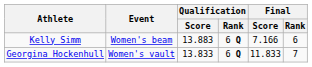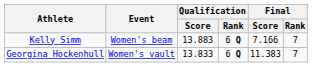 <table class="wikitable" style="font-size:90%">
 <tr>
 <th rowspan="2">Athlete</th>
 <th rowspan="2">Event</th>
 <th colspan=2>Qualification</th>
 <th colspan=2>Final</th>
 </tr>
 <tr>
 <th>Score</th>
 <th>Rank</th>
 <th>Score</th>
 <th>Rank</th>
 </tr>
 <tr align=center>
 <td><a href='#'>Kelly Simm</a></td>
 <td><a href='#'>Women's beam</a></td>
 <td>13.883</td>
 <td>6 <strong>Q</strong></td>
 <td>7.166</td>
-<td>6</td>
+<td>7</td>
 </tr>
 <tr align=center>
 <td><a href='#'>Georgina Hockenhull</a></td>
 <td><a href='#'>Women's vault</a></td>
 <td>13.833</td>
 <td>6 <strong>Q</strong></td>
-<td>11.833</td>
+<td>11.383</td>
 <td>7</td>
 </tr>
 </table>
